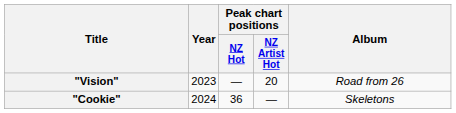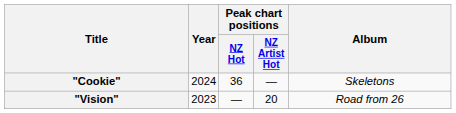 <table class="wikitable plainrowheaders" style="text-align:center;">
 <tr>
 <th scope="col" rowspan="2" style="width:16em;">Title</th>
 <th scope="col" rowspan="2" style="width:1em;">Year</th>
 <th scope="col" colspan="2">Peak chart positions</th>
 <th scope="col" rowspan="2" style="width:14em;">Album</th>
 </tr>
 <tr>
 <th scope="col" style="width:3em;font-size:90%;"><a href='#'>NZ<br>Hot</a><br></th>
 <th scope="col" style="width:3em;font-size:90%;"><a href='#'>NZ<br>Artist<br>Hot</a><br></th>
 </tr>
 <tr>
+<th scope="row">"Cookie"</th>
+<td>2024</td>
+<td>36</td>
+<td>—</td>
+<td><em>Skeletons</em></td>
+</tr>
+<tr>
 <th scope="row">"Vision"</th>
 <td>2023</td>
 <td>—</td>
 <td>20</td>
 <td><em>Road from 26</em></td>
 </tr>
-<tr>
-<th scope="row">"Cookie"</th>
-<td>2024</td>
-<td>36</td>
-<td>—</td>
-<td><em>Skeletons</em></td>
-</tr>
 </table>
